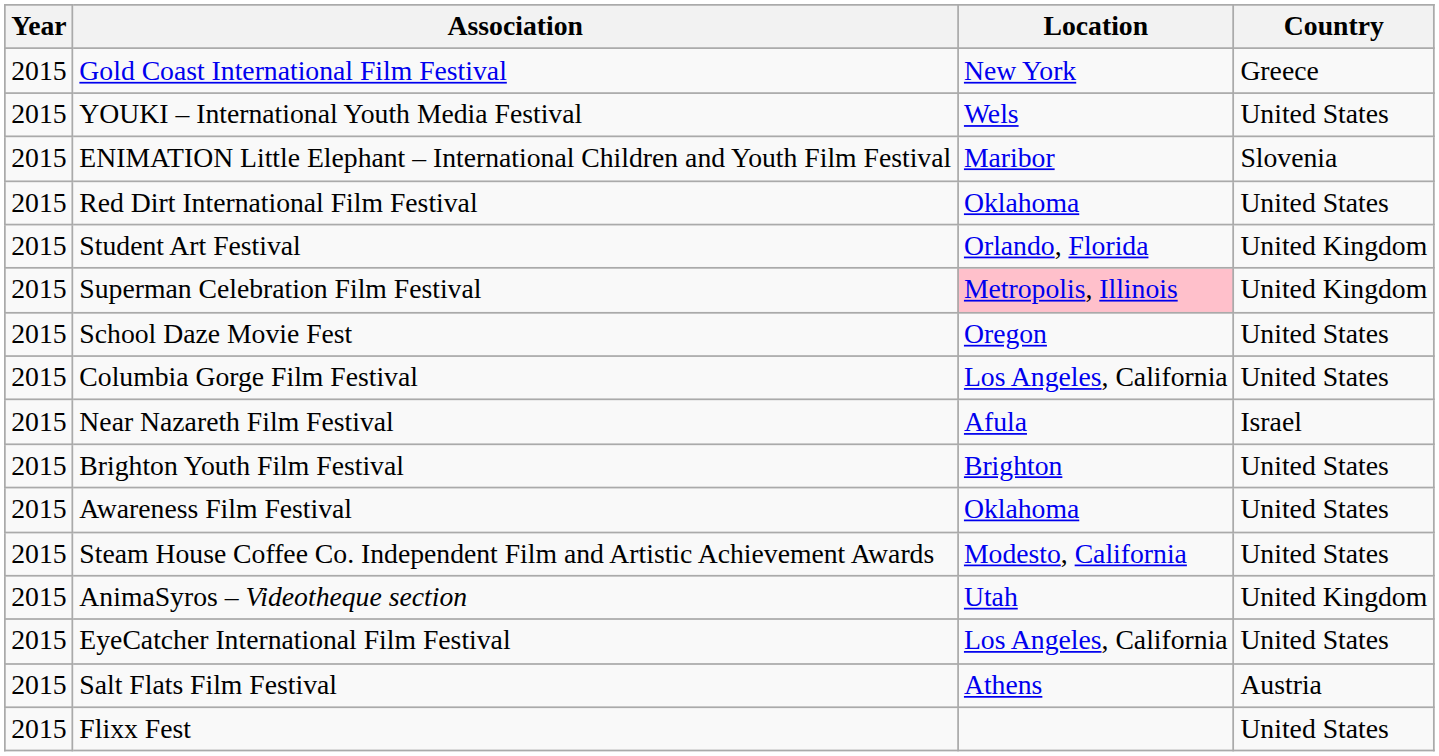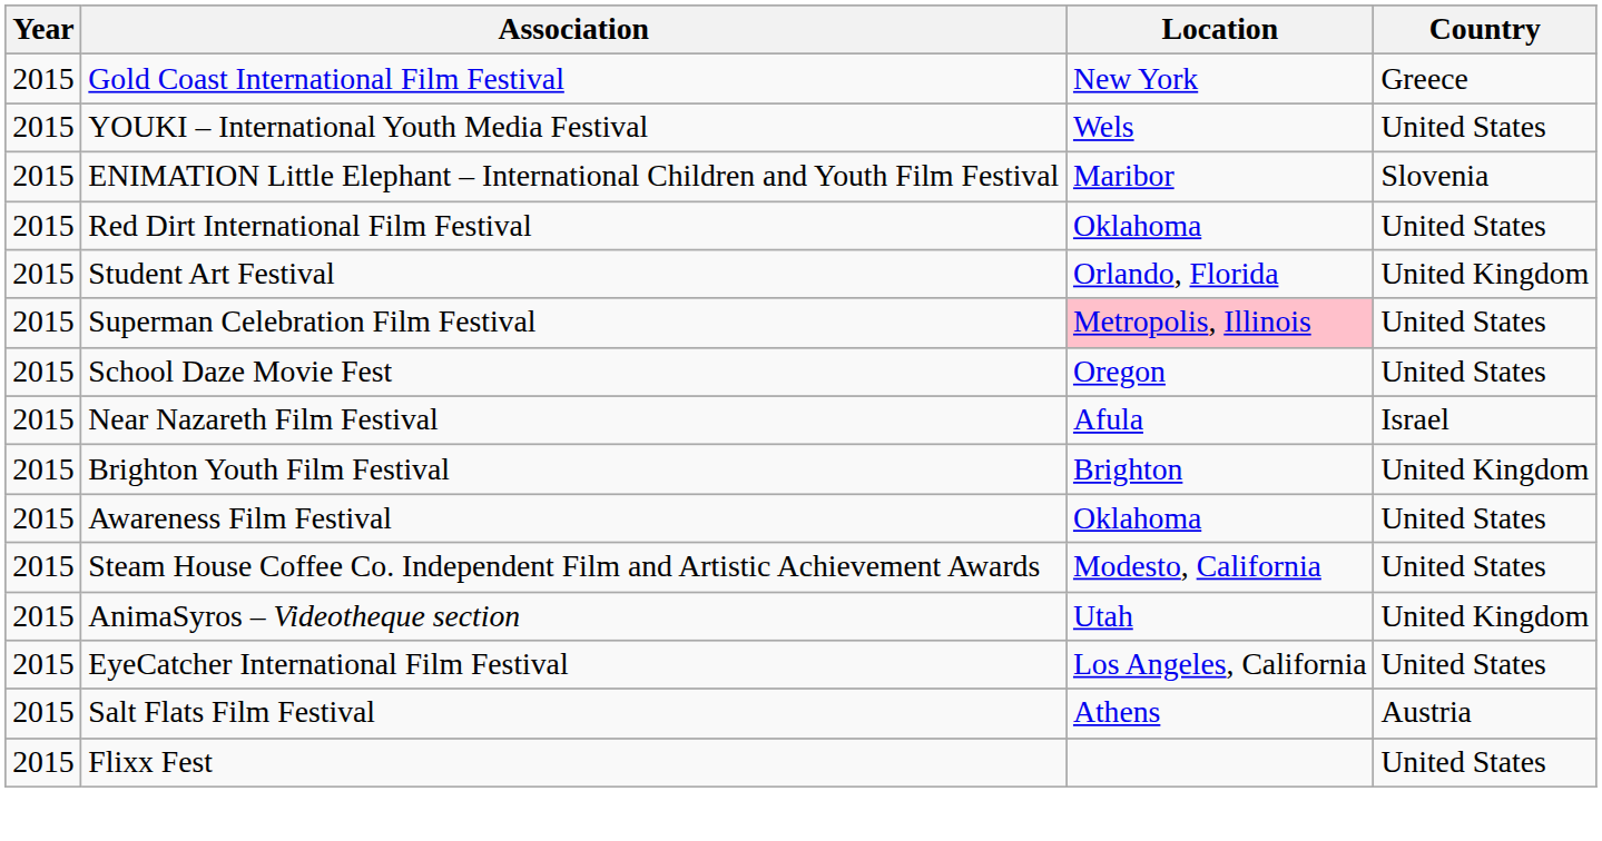 <table class="wikitable">
 <tr>
 <th>Year</th>
 <th>Association</th>
 <th>Location</th>
 <th>Country</th>
 </tr>
 <tr>
 <td>2015</td>
 <td><a href='#'>Gold Coast International Film Festival</a></td>
 <td><a href='#'>New York</a></td>
 <td>Greece</td>
 </tr>
 <tr>
 <td>2015</td>
 <td>YOUKI – International Youth Media Festival</td>
 <td><a href='#'>Wels</a></td>
 <td>United States</td>
 </tr>
 <tr>
 <td>2015</td>
 <td>ENIMATION Little Elephant – International Children and Youth Film Festival</td>
 <td><a href='#'>Maribor</a></td>
 <td>Slovenia</td>
 </tr>
 <tr>
 <td>2015</td>
 <td>Red Dirt International Film Festival</td>
 <td><a href='#'>Oklahoma</a></td>
 <td>United States</td>
 </tr>
 <tr>
 <td>2015</td>
 <td>Student Art Festival</td>
 <td><a href='#'>Orlando</a>, <a href='#'>Florida</a></td>
 <td>United Kingdom</td>
 </tr>
 <tr>
 <td>2015</td>
 <td>Superman Celebration Film Festival</td>
 <td style="background: pink;"><a href='#'>Metropolis</a>, <a href='#'>Illinois</a></td>
-<td>United Kingdom</td>
+<td>United States</td>
 </tr>
 <tr>
 <td>2015</td>
 <td>School Daze Movie Fest</td>
 <td><a href='#'>Oregon</a></td>
-<td>United States</td>
-</tr>
-<tr>
-<td>2015</td>
-<td>Columbia Gorge Film Festival</td>
-<td><a href='#'>Los Angeles</a>, California</td>
 <td>United States</td>
 </tr>
 <tr>
 <td>2015</td>
 <td>Near Nazareth Film Festival</td>
 <td><a href='#'>Afula</a></td>
 <td>Israel</td>
 </tr>
 <tr>
 <td>2015</td>
 <td>Brighton Youth Film Festival</td>
 <td><a href='#'>Brighton</a></td>
-<td>United States</td>
+<td>United Kingdom</td>
 </tr>
 <tr>
 <td>2015</td>
 <td>Awareness Film Festival</td>
 <td><a href='#'>Oklahoma</a></td>
 <td>United States</td>
 </tr>
 <tr>
 <td>2015</td>
 <td>Steam House Coffee Co. Independent Film and Artistic Achievement Awards</td>
 <td><a href='#'>Modesto</a>, <a href='#'>California</a></td>
 <td>United States</td>
 </tr>
 <tr>
 <td>2015</td>
 <td>AnimaSyros – <em>Videotheque section</em></td>
 <td><a href='#'>Utah</a></td>
 <td>United Kingdom</td>
 </tr>
 <tr>
 <td>2015</td>
 <td>EyeCatcher International Film Festival</td>
 <td><a href='#'>Los Angeles</a>, California</td>
 <td>United States</td>
 </tr>
 <tr>
 <td>2015</td>
 <td>Salt Flats Film Festival</td>
 <td><a href='#'>Athens</a></td>
 <td>Austria</td>
 </tr>
 <tr>
 <td>2015</td>
 <td>Flixx Fest</td>
 <td></td>
 <td>United States</td>
 </tr>
 </table>
